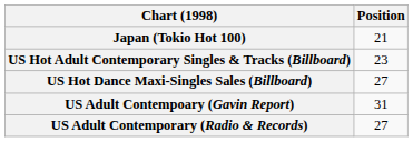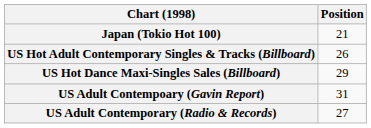 <table class="wikitable sortable plainrowheaders" style="text-align:center">
 <tr>
 <th scope="col">Chart (1998)</th>
 <th scope="col">Position</th>
 </tr>
 <tr>
 <th scope="row">Japan (Tokio Hot 100)</th>
 <td>21</td>
 </tr>
 <tr>
 <th scope="row">US Hot Adult Contemporary Singles & Tracks (<em>Billboard</em>)</th>
-<td>23</td>
+<td>26</td>
 </tr>
 <tr>
 <th scope="row">US Hot Dance Maxi-Singles Sales (<em>Billboard</em>)</th>
-<td>27</td>
+<td>29</td>
 </tr>
 <tr>
 <th scope="row">US Adult Contempoary (<em>Gavin Report</em>)</th>
 <td>31</td>
 </tr>
 <tr>
 <th scope="row">US Adult Contemporary (<em>Radio & Records</em>)</th>
 <td>27</td>
 </tr>
 </table>
